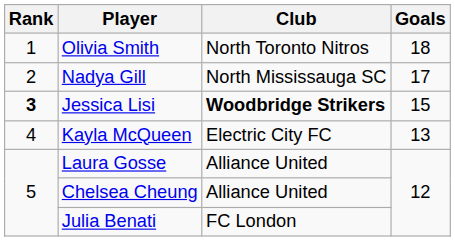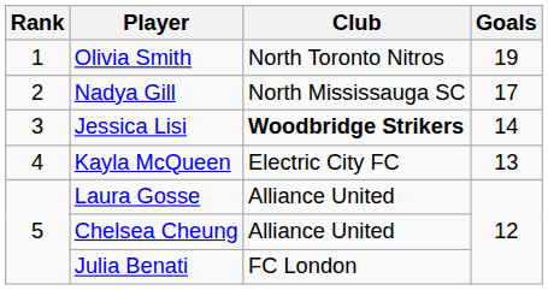 <table class="wikitable">
 <tr>
 <th>Rank</th>
 <th>Player</th>
 <th>Club</th>
 <th>Goals</th>
 </tr>
 <tr>
 <td align=center>1</td>
 <td><a href='#'>Olivia Smith</a></td>
 <td>North Toronto Nitros</td>
-<td align=center>18</td>
+<td align=center>19</td>
 </tr>
 <tr>
 <td align=center>2</td>
 <td><a href='#'>Nadya Gill</a></td>
 <td>North Mississauga SC</td>
 <td align=center>17</td>
 </tr>
 <tr>
-<td align=center><strong>3</strong></td>
+<td align=center>3</td>
 <td><a href='#'>Jessica Lisi</a></td>
 <td><strong>Woodbridge Strikers</strong></td>
-<td align=center>15</td>
+<td align=center>14</td>
 </tr>
 <tr>
 <td align=center>4</td>
 <td><a href='#'>Kayla McQueen</a></td>
 <td>Electric City FC</td>
 <td align=center>13</td>
 </tr>
 <tr>
 <td rowspan=3 align=center>5</td>
 <td><a href='#'>Laura Gosse</a></td>
 <td>Alliance United</td>
 <td rowspan=3 align=center>12</td>
 </tr>
 <tr>
 <td><a href='#'>Chelsea Cheung</a></td>
 <td>Alliance United</td>
 </tr>
 <tr>
 <td><a href='#'>Julia Benati</a></td>
 <td>FC London</td>
 </tr>
 </table>
